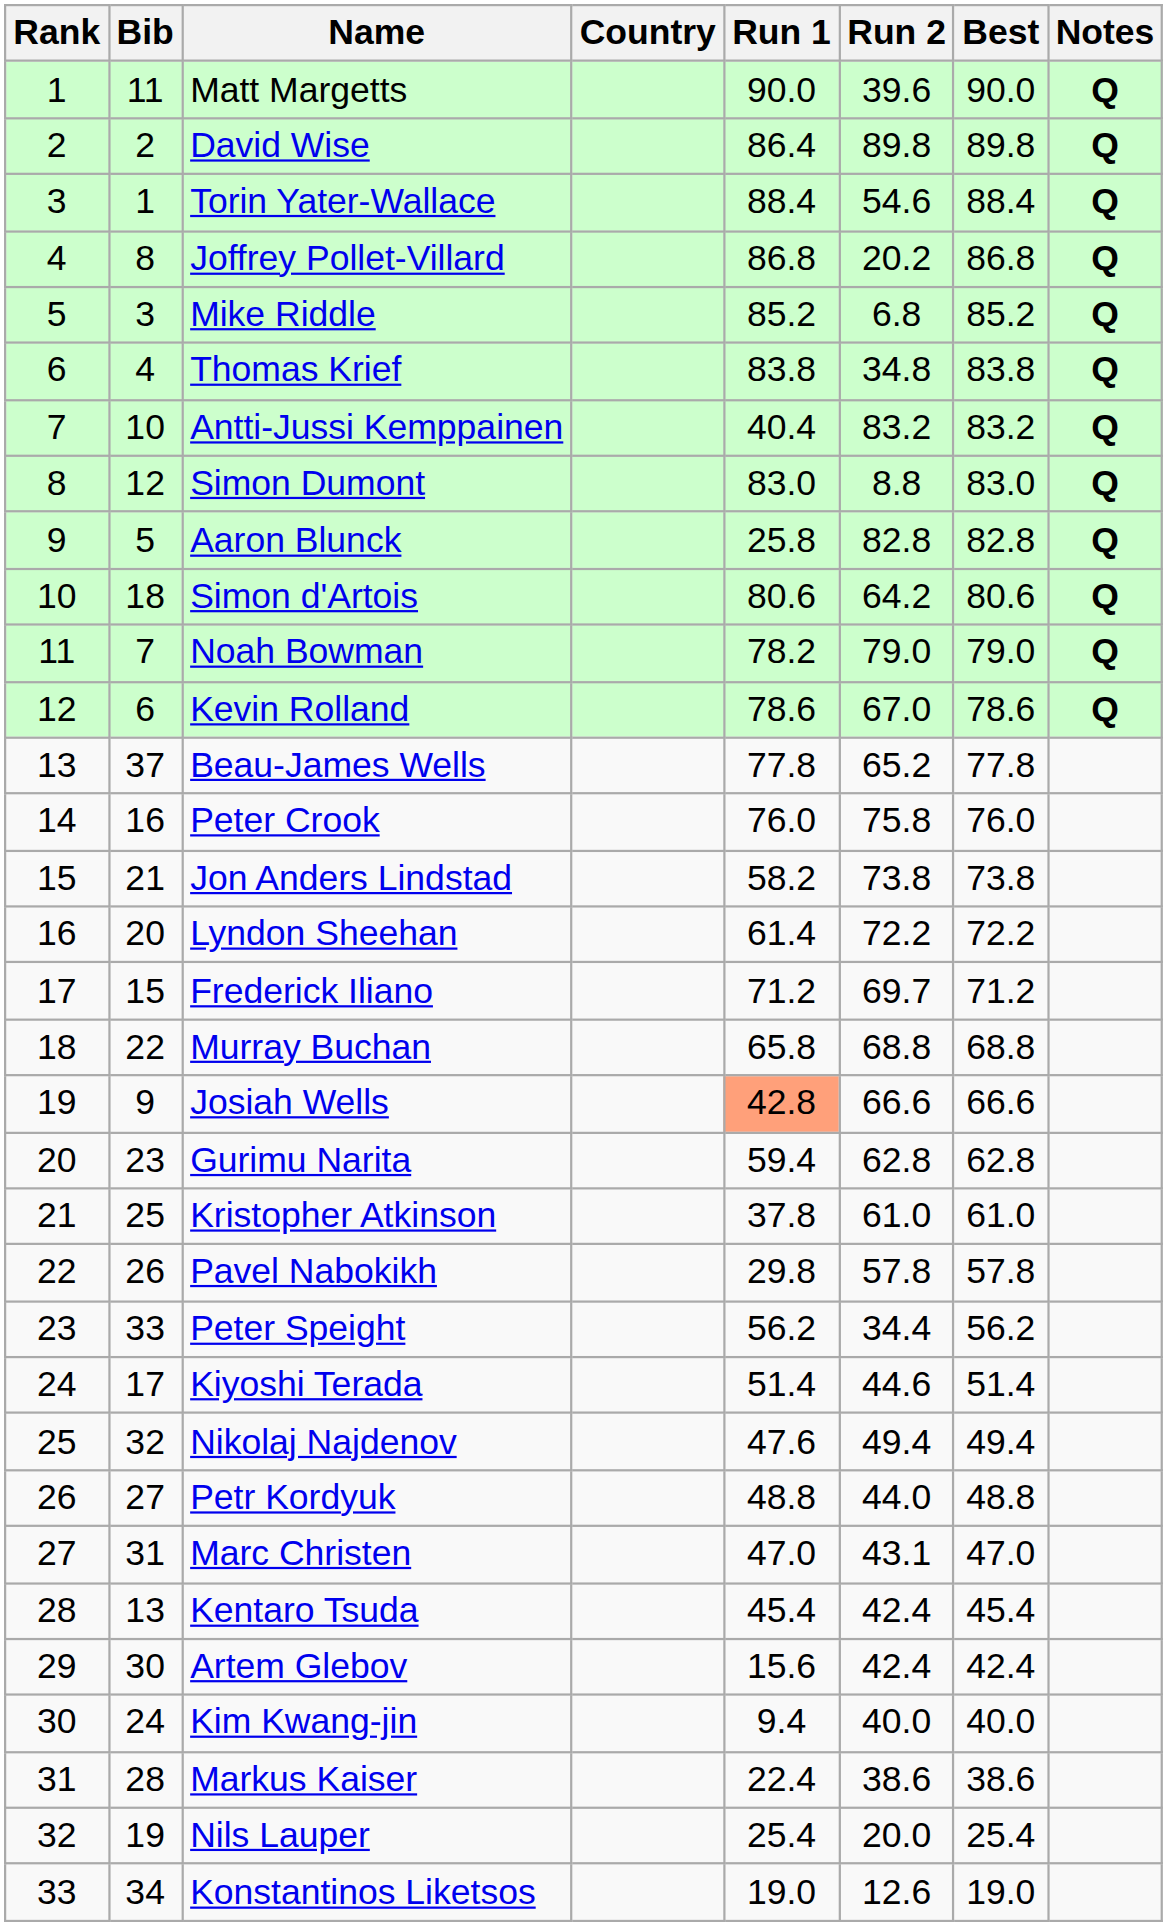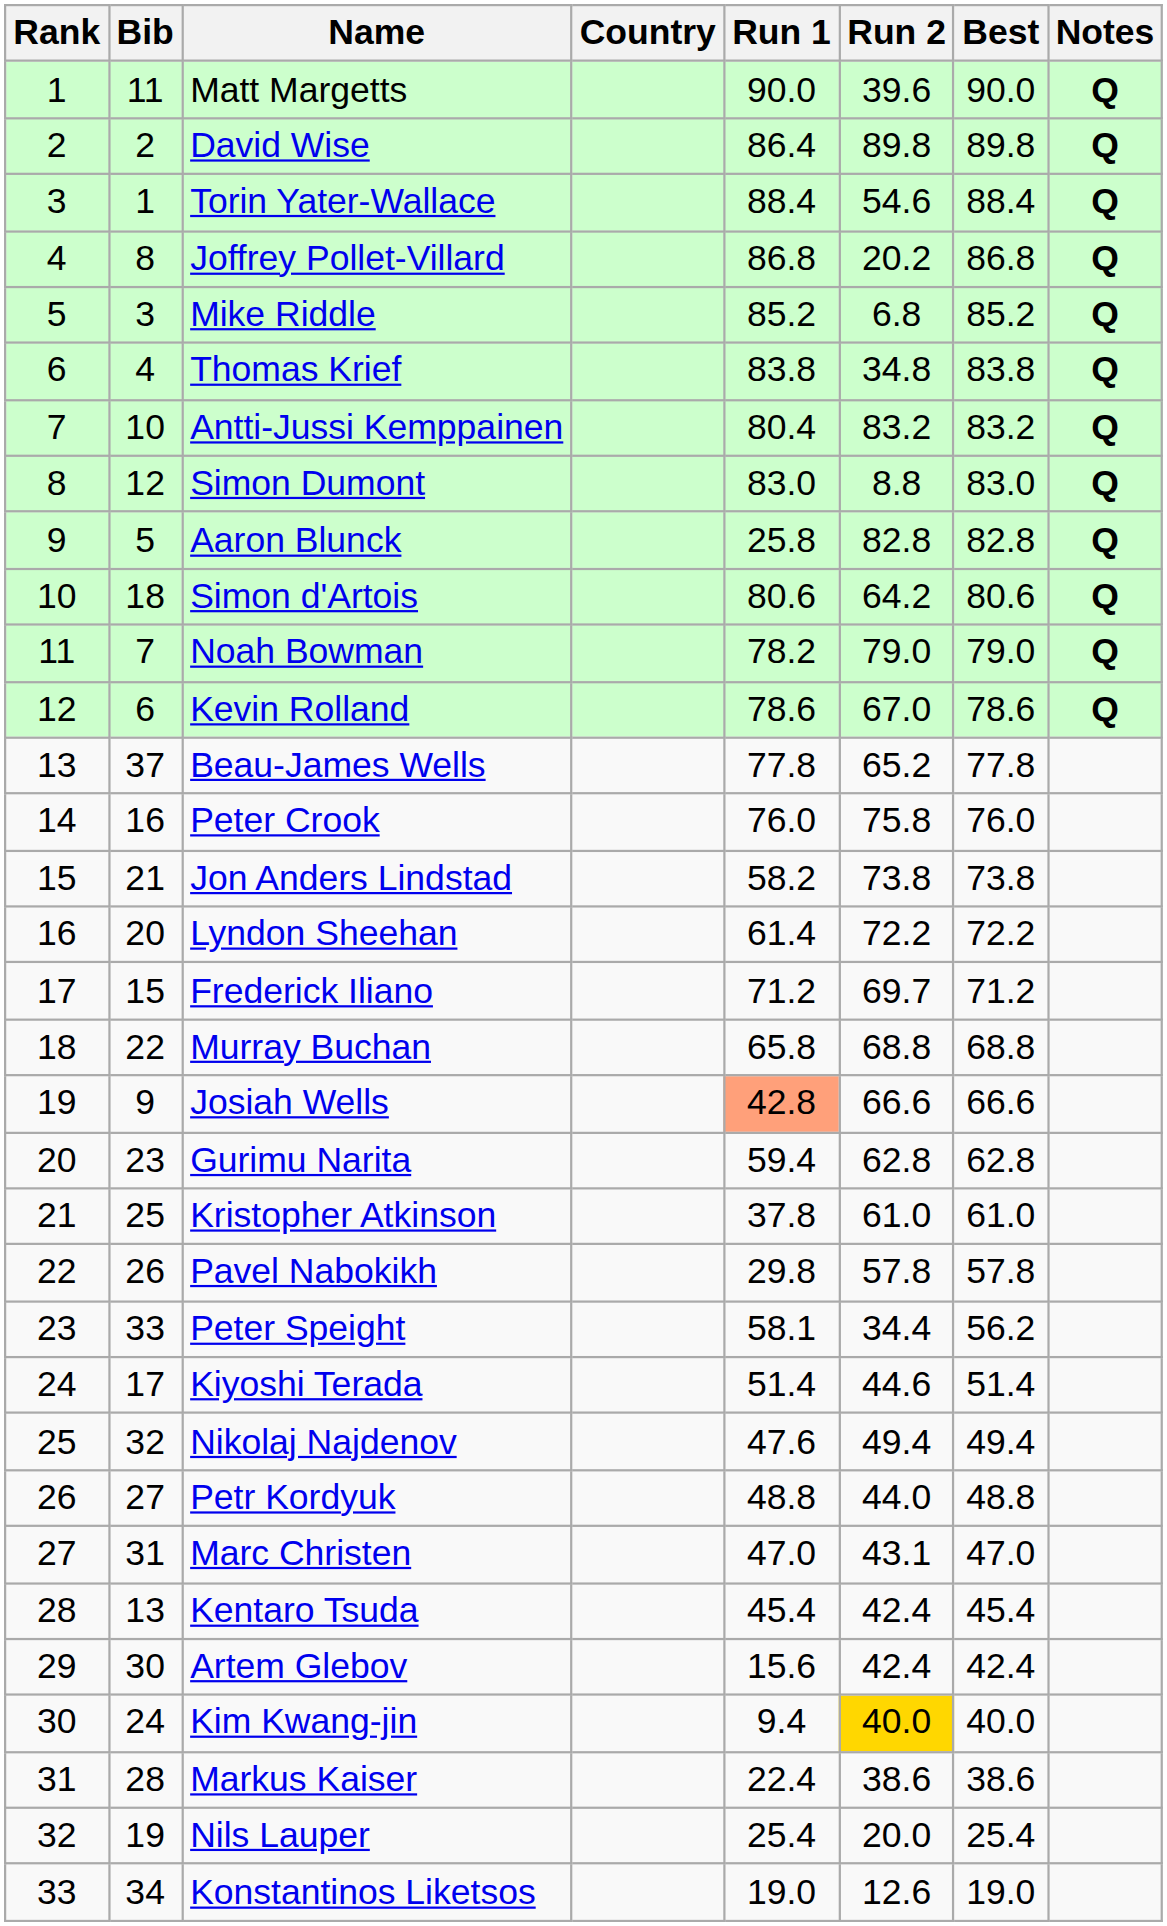 <table class="wikitable sortable" style="text-align:center">
 <tr>
 <th>Rank</th>
 <th>Bib</th>
 <th>Name</th>
 <th>Country</th>
 <th>Run 1</th>
 <th>Run 2</th>
 <th>Best</th>
 <th>Notes</th>
 </tr>
 <tr bgcolor="#ccffcc">
 <td>1</td>
 <td>11</td>
 <td align=left>Matt Margetts</td>
 <td align=left></td>
 <td>90.0</td>
 <td>39.6</td>
 <td>90.0</td>
 <td><strong>Q</strong></td>
 </tr>
 <tr bgcolor="#ccffcc">
 <td>2</td>
 <td>2</td>
 <td align=left><a href='#'>David Wise</a></td>
 <td align=left></td>
 <td>86.4</td>
 <td>89.8</td>
 <td>89.8</td>
 <td><strong>Q</strong></td>
 </tr>
 <tr bgcolor="#ccffcc">
 <td>3</td>
 <td>1</td>
 <td align=left><a href='#'>Torin Yater-Wallace</a></td>
 <td align=left></td>
 <td>88.4</td>
 <td>54.6</td>
 <td>88.4</td>
 <td><strong>Q</strong></td>
 </tr>
 <tr bgcolor="#ccffcc">
 <td>4</td>
 <td>8</td>
 <td align=left><a href='#'>Joffrey Pollet-Villard</a></td>
 <td align=left></td>
 <td>86.8</td>
 <td>20.2</td>
 <td>86.8</td>
 <td><strong>Q</strong></td>
 </tr>
 <tr bgcolor="#ccffcc">
 <td>5</td>
 <td>3</td>
 <td align=left><a href='#'>Mike Riddle</a></td>
 <td align=left></td>
 <td>85.2</td>
 <td>6.8</td>
 <td>85.2</td>
 <td><strong>Q</strong></td>
 </tr>
 <tr bgcolor="#ccffcc">
 <td>6</td>
 <td>4</td>
 <td align=left><a href='#'>Thomas Krief</a></td>
 <td align=left></td>
 <td>83.8</td>
 <td>34.8</td>
 <td>83.8</td>
 <td><strong>Q</strong></td>
 </tr>
 <tr bgcolor="#ccffcc">
 <td>7</td>
 <td>10</td>
 <td align=left><a href='#'>Antti-Jussi Kemppainen</a></td>
 <td align=left></td>
-<td>40.4</td>
+<td>80.4</td>
 <td>83.2</td>
 <td>83.2</td>
 <td><strong>Q</strong></td>
 </tr>
 <tr bgcolor="#ccffcc">
 <td>8</td>
 <td>12</td>
 <td align=left><a href='#'>Simon Dumont</a></td>
 <td align=left></td>
 <td>83.0</td>
 <td>8.8</td>
 <td>83.0</td>
 <td><strong>Q</strong></td>
 </tr>
 <tr bgcolor="#ccffcc">
 <td>9</td>
 <td>5</td>
 <td align=left><a href='#'>Aaron Blunck</a></td>
 <td align=left></td>
 <td>25.8</td>
 <td>82.8</td>
 <td>82.8</td>
 <td><strong>Q</strong></td>
 </tr>
 <tr bgcolor="#ccffcc">
 <td>10</td>
 <td>18</td>
 <td align=left><a href='#'>Simon d'Artois</a></td>
 <td align=left></td>
 <td>80.6</td>
 <td>64.2</td>
 <td>80.6</td>
 <td><strong>Q</strong></td>
 </tr>
 <tr bgcolor="#ccffcc">
 <td>11</td>
 <td>7</td>
 <td align=left><a href='#'>Noah Bowman</a></td>
 <td align=left></td>
 <td>78.2</td>
 <td>79.0</td>
 <td>79.0</td>
 <td><strong>Q</strong></td>
 </tr>
 <tr bgcolor="#ccffcc">
 <td>12</td>
 <td>6</td>
 <td align=left><a href='#'>Kevin Rolland</a></td>
 <td align=left></td>
 <td>78.6</td>
 <td>67.0</td>
 <td>78.6</td>
 <td><strong>Q</strong></td>
 </tr>
 <tr>
 <td>13</td>
 <td>37</td>
 <td align=left><a href='#'>Beau-James Wells</a></td>
 <td align=left></td>
 <td>77.8</td>
 <td>65.2</td>
 <td>77.8</td>
 <td></td>
 </tr>
 <tr>
 <td>14</td>
 <td>16</td>
 <td align=left><a href='#'>Peter Crook</a></td>
 <td align=left></td>
 <td>76.0</td>
 <td>75.8</td>
 <td>76.0</td>
 <td></td>
 </tr>
 <tr>
 <td>15</td>
 <td>21</td>
 <td align=left><a href='#'>Jon Anders Lindstad</a></td>
 <td align=left></td>
 <td>58.2</td>
 <td>73.8</td>
 <td>73.8</td>
 <td></td>
 </tr>
 <tr>
 <td>16</td>
 <td>20</td>
 <td align=left><a href='#'>Lyndon Sheehan</a></td>
 <td align=left></td>
 <td>61.4</td>
 <td>72.2</td>
 <td>72.2</td>
 <td></td>
 </tr>
 <tr>
 <td>17</td>
 <td>15</td>
 <td align=left><a href='#'>Frederick Iliano</a></td>
 <td align=left></td>
 <td>71.2</td>
 <td>69.7</td>
 <td>71.2</td>
 <td></td>
 </tr>
 <tr>
 <td>18</td>
 <td>22</td>
 <td align=left><a href='#'>Murray Buchan</a></td>
 <td align=left></td>
 <td>65.8</td>
 <td>68.8</td>
 <td>68.8</td>
 <td></td>
 </tr>
 <tr>
 <td>19</td>
 <td>9</td>
 <td align=left><a href='#'>Josiah Wells</a></td>
 <td align=left></td>
 <td style="background: lightsalmon;">42.8</td>
 <td>66.6</td>
 <td>66.6</td>
 <td></td>
 </tr>
 <tr>
 <td>20</td>
 <td>23</td>
 <td align=left><a href='#'>Gurimu Narita</a></td>
 <td align=left></td>
 <td>59.4</td>
 <td>62.8</td>
 <td>62.8</td>
 <td></td>
 </tr>
 <tr>
 <td>21</td>
 <td>25</td>
 <td align=left><a href='#'>Kristopher Atkinson</a></td>
 <td align=left></td>
 <td>37.8</td>
 <td>61.0</td>
 <td>61.0</td>
 <td></td>
 </tr>
 <tr>
 <td>22</td>
 <td>26</td>
 <td align=left><a href='#'>Pavel Nabokikh</a></td>
 <td align=left></td>
 <td>29.8</td>
 <td>57.8</td>
 <td>57.8</td>
 <td></td>
 </tr>
 <tr>
 <td>23</td>
 <td>33</td>
 <td align=left><a href='#'>Peter Speight</a></td>
 <td align=left></td>
-<td>56.2</td>
+<td>58.1</td>
 <td>34.4</td>
 <td>56.2</td>
 <td></td>
 </tr>
 <tr>
 <td>24</td>
 <td>17</td>
 <td align=left><a href='#'>Kiyoshi Terada</a></td>
 <td align=left></td>
 <td>51.4</td>
 <td>44.6</td>
 <td>51.4</td>
 <td></td>
 </tr>
 <tr>
 <td>25</td>
 <td>32</td>
 <td align=left><a href='#'>Nikolaj Najdenov</a></td>
 <td align=left></td>
 <td>47.6</td>
 <td>49.4</td>
 <td>49.4</td>
 <td></td>
 </tr>
 <tr>
 <td>26</td>
 <td>27</td>
 <td align=left><a href='#'>Petr Kordyuk</a></td>
 <td align=left></td>
 <td>48.8</td>
 <td>44.0</td>
 <td>48.8</td>
 <td></td>
 </tr>
 <tr>
 <td>27</td>
 <td>31</td>
 <td align=left><a href='#'>Marc Christen</a></td>
 <td align=left></td>
 <td>47.0</td>
 <td>43.1</td>
 <td>47.0</td>
 <td></td>
 </tr>
 <tr>
 <td>28</td>
 <td>13</td>
 <td align=left><a href='#'>Kentaro Tsuda</a></td>
 <td align=left></td>
 <td>45.4</td>
 <td>42.4</td>
 <td>45.4</td>
 <td></td>
 </tr>
 <tr>
 <td>29</td>
 <td>30</td>
 <td align=left><a href='#'>Artem Glebov</a></td>
 <td align=left></td>
 <td>15.6</td>
 <td>42.4</td>
 <td>42.4</td>
 <td></td>
 </tr>
 <tr>
 <td>30</td>
 <td>24</td>
 <td align=left><a href='#'>Kim Kwang-jin</a></td>
 <td align=left></td>
 <td>9.4</td>
-<td>40.0</td>
+<td style="background: gold;">40.0</td>
 <td>40.0</td>
 <td></td>
 </tr>
 <tr>
 <td>31</td>
 <td>28</td>
 <td align=left><a href='#'>Markus Kaiser</a></td>
 <td align=left></td>
 <td>22.4</td>
 <td>38.6</td>
 <td>38.6</td>
 <td></td>
 </tr>
 <tr>
 <td>32</td>
 <td>19</td>
 <td align=left><a href='#'>Nils Lauper</a></td>
 <td align=left></td>
 <td>25.4</td>
 <td>20.0</td>
 <td>25.4</td>
 <td></td>
 </tr>
 <tr>
 <td>33</td>
 <td>34</td>
 <td align=left><a href='#'>Konstantinos Liketsos</a></td>
 <td align=left></td>
 <td>19.0</td>
 <td>12.6</td>
 <td>19.0</td>
 <td></td>
 </tr>
 </table>
